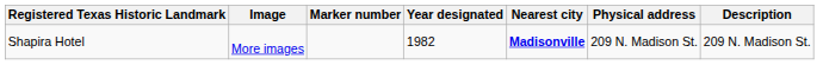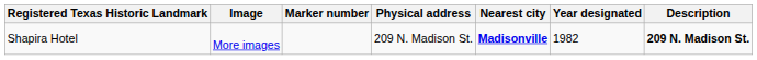 <table class="wikitable sortable">
 <tr>
 <th>Registered Texas Historic Landmark</th>
 <th>Image</th>
 <th>Marker number</th>
+<th>Physical address</th>
+<th>Nearest city</th>
 <th>Year designated</th>
-<th>Nearest city</th>
-<th>Physical address</th>
 <th>Description</th>
 </tr>
 <tr>
 <td>Shapira Hotel</td>
 <td><br> <a href='#'>More images</a></td>
 <td></td>
+<td>209 N. Madison St.<br></td>
+<td><strong><a href='#'>Madisonville</a></strong></td>
 <td>1982</td>
-<td><strong><a href='#'>Madisonville</a></strong></td>
-<td>209 N. Madison St.<br></td>
-<td>209 N. Madison St.</td>
+<td><strong>209 N. Madison St.</strong></td>
 </tr>
 </table>
